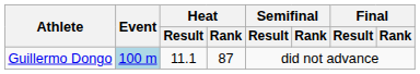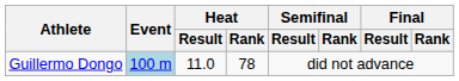 <table class=wikitable style="font-size:90%">
 <tr>
 <th rowspan="2">Athlete</th>
 <th rowspan="2">Event</th>
 <th colspan="2">Heat</th>
 <th colspan="2">Semifinal</th>
 <th colspan="2">Final</th>
 </tr>
 <tr style="font-size:95%">
 <th>Result</th>
 <th>Rank</th>
 <th>Result</th>
 <th>Rank</th>
 <th>Result</th>
 <th>Rank</th>
 </tr>
 <tr align=center>
 <td align=left><a href='#'>Guillermo Dongo</a></td>
 <td align=left style="background: lightblue;"><a href='#'>100 m</a></td>
-<td>11.1</td>
-<td>87</td>
+<td>11.0</td>
+<td>78</td>
 <td colspan=4>did not advance</td>
 </tr>
 </table>
